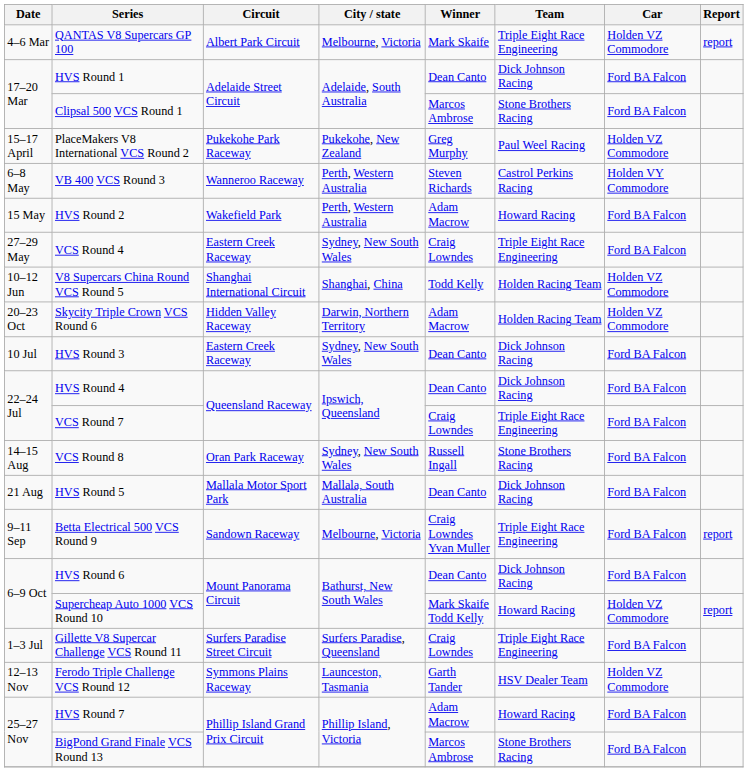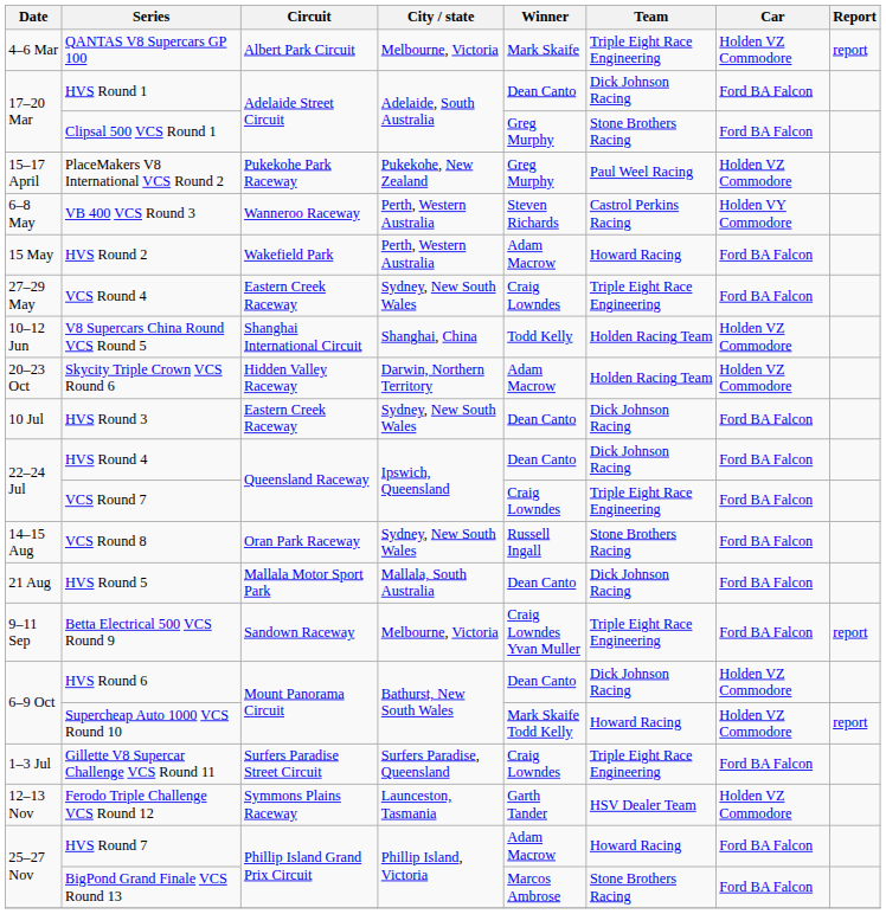 <table class="wikitable" style="font-size: 90%">
 <tr>
 <th>Date</th>
 <th>Series</th>
 <th>Circuit</th>
 <th>City / state</th>
 <th>Winner</th>
 <th>Team</th>
 <th>Car</th>
 <th>Report</th>
 </tr>
 <tr>
 <td>4–6 Mar</td>
 <td><a href='#'>QANTAS V8 Supercars GP 100</a></td>
 <td><a href='#'>Albert Park Circuit</a></td>
 <td><a href='#'>Melbourne</a>, <a href='#'>Victoria</a></td>
 <td><a href='#'>Mark Skaife</a></td>
 <td><a href='#'>Triple Eight Race Engineering</a></td>
 <td><a href='#'>Holden VZ Commodore</a></td>
 <td><a href='#'>report</a></td>
 </tr>
 <tr>
 <td rowspan=2>17–20 Mar</td>
 <td><a href='#'>HVS</a> Round 1</td>
 <td rowspan=2><a href='#'>Adelaide Street Circuit</a></td>
 <td rowspan=2><a href='#'>Adelaide</a>, <a href='#'>South Australia</a></td>
 <td><a href='#'>Dean Canto</a></td>
 <td><a href='#'>Dick Johnson Racing</a></td>
 <td><a href='#'>Ford BA Falcon</a></td>
 <td></td>
 </tr>
 <tr>
 <td><a href='#'>Clipsal 500</a> <a href='#'>VCS</a> Round 1</td>
-<td><a href='#'>Marcos Ambrose</a></td>
+<td><a href='#'>Greg Murphy</a></td>
 <td><a href='#'>Stone Brothers Racing</a></td>
 <td><a href='#'>Ford BA Falcon</a></td>
 <td></td>
 </tr>
 <tr>
 <td>15–17 April</td>
 <td>PlaceMakers V8 International <a href='#'>VCS</a> Round 2</td>
 <td><a href='#'>Pukekohe Park Raceway</a></td>
 <td><a href='#'>Pukekohe</a>, <a href='#'>New Zealand</a></td>
 <td><a href='#'>Greg Murphy</a></td>
 <td><a href='#'>Paul Weel Racing</a></td>
 <td><a href='#'>Holden VZ Commodore</a></td>
 <td></td>
 </tr>
 <tr>
 <td>6–8 May</td>
 <td><a href='#'>VB 400</a> <a href='#'>VCS</a> Round 3</td>
 <td><a href='#'>Wanneroo Raceway</a></td>
 <td><a href='#'>Perth</a>, <a href='#'>Western Australia</a></td>
 <td><a href='#'>Steven Richards</a></td>
 <td><a href='#'>Castrol Perkins Racing</a></td>
 <td><a href='#'>Holden VY Commodore</a></td>
 <td></td>
 </tr>
 <tr>
 <td>15 May</td>
 <td><a href='#'>HVS</a> Round 2</td>
 <td><a href='#'>Wakefield Park</a></td>
 <td><a href='#'>Perth</a>, <a href='#'>Western Australia</a></td>
 <td><a href='#'>Adam Macrow</a></td>
 <td><a href='#'>Howard Racing</a></td>
 <td><a href='#'>Ford BA Falcon</a></td>
 <td></td>
 </tr>
 <tr>
 <td>27–29 May</td>
 <td><a href='#'>VCS</a> Round 4</td>
 <td><a href='#'>Eastern Creek Raceway</a></td>
 <td><a href='#'>Sydney</a>, <a href='#'>New South Wales</a></td>
 <td><a href='#'>Craig Lowndes</a></td>
 <td><a href='#'>Triple Eight Race Engineering</a></td>
 <td><a href='#'>Ford BA Falcon</a></td>
 <td></td>
 </tr>
 <tr>
 <td>10–12 Jun</td>
 <td><a href='#'>V8 Supercars China Round</a> <a href='#'>VCS</a> Round 5</td>
 <td><a href='#'>Shanghai International Circuit</a></td>
 <td><a href='#'>Shanghai</a>, <a href='#'>China</a></td>
 <td><a href='#'>Todd Kelly</a></td>
 <td><a href='#'>Holden Racing Team</a></td>
 <td><a href='#'>Holden VZ Commodore</a></td>
 <td></td>
 </tr>
 <tr>
 <td>20–23 Oct</td>
 <td><a href='#'>Skycity Triple Crown</a> <a href='#'>VCS</a> Round 6</td>
 <td><a href='#'>Hidden Valley Raceway</a></td>
 <td><a href='#'>Darwin, Northern Territory</a></td>
 <td><a href='#'>Adam Macrow</a></td>
 <td><a href='#'>Holden Racing Team</a></td>
 <td><a href='#'>Holden VZ Commodore</a></td>
 <td></td>
 </tr>
 <tr>
 <td>10 Jul</td>
 <td><a href='#'>HVS</a> Round 3</td>
 <td><a href='#'>Eastern Creek Raceway</a></td>
 <td><a href='#'>Sydney</a>, <a href='#'>New South Wales</a></td>
 <td><a href='#'>Dean Canto</a></td>
 <td><a href='#'>Dick Johnson Racing</a></td>
 <td><a href='#'>Ford BA Falcon</a></td>
 <td></td>
 </tr>
 <tr>
 <td rowspan=2>22–24 Jul</td>
 <td><a href='#'>HVS</a> Round 4</td>
 <td rowspan=2><a href='#'>Queensland Raceway</a></td>
 <td rowspan=2><a href='#'>Ipswich, Queensland</a></td>
 <td><a href='#'>Dean Canto</a></td>
 <td><a href='#'>Dick Johnson Racing</a></td>
 <td><a href='#'>Ford BA Falcon</a></td>
 <td></td>
 </tr>
 <tr>
 <td><a href='#'>VCS</a> Round 7</td>
 <td><a href='#'>Craig Lowndes</a></td>
 <td><a href='#'>Triple Eight Race Engineering</a></td>
 <td><a href='#'>Ford BA Falcon</a></td>
 <td></td>
 </tr>
 <tr>
 <td>14–15 Aug</td>
 <td><a href='#'>VCS</a> Round 8</td>
 <td><a href='#'>Oran Park Raceway</a></td>
 <td><a href='#'>Sydney</a>, <a href='#'>New South Wales</a></td>
 <td><a href='#'>Russell Ingall</a></td>
 <td><a href='#'>Stone Brothers Racing</a></td>
 <td><a href='#'>Ford BA Falcon</a></td>
 <td></td>
 </tr>
 <tr>
 <td>21 Aug</td>
 <td><a href='#'>HVS</a> Round 5</td>
 <td><a href='#'>Mallala Motor Sport Park</a></td>
 <td><a href='#'>Mallala, South Australia</a></td>
 <td><a href='#'>Dean Canto</a></td>
 <td><a href='#'>Dick Johnson Racing</a></td>
 <td><a href='#'>Ford BA Falcon</a></td>
 <td></td>
 </tr>
 <tr>
 <td>9–11 Sep</td>
 <td><a href='#'>Betta Electrical 500</a> <a href='#'>VCS</a> Round 9</td>
 <td><a href='#'>Sandown Raceway</a></td>
 <td><a href='#'>Melbourne</a>, <a href='#'>Victoria</a></td>
 <td><a href='#'>Craig Lowndes</a><br><a href='#'>Yvan Muller</a></td>
 <td><a href='#'>Triple Eight Race Engineering</a></td>
 <td><a href='#'>Ford BA Falcon</a></td>
 <td><a href='#'>report</a></td>
 </tr>
 <tr>
 <td rowspan=2>6–9 Oct</td>
 <td><a href='#'>HVS</a> Round 6</td>
 <td rowspan=2><a href='#'>Mount Panorama Circuit</a></td>
 <td rowspan=2><a href='#'>Bathurst, New South Wales</a></td>
 <td><a href='#'>Dean Canto</a></td>
 <td><a href='#'>Dick Johnson Racing</a></td>
-<td><a href='#'>Ford BA Falcon</a></td>
+<td><a href='#'>Holden VZ Commodore</a></td>
 <td></td>
 </tr>
 <tr>
 <td><a href='#'>Supercheap Auto 1000</a> <a href='#'>VCS</a> Round 10</td>
 <td><a href='#'>Mark Skaife</a><br><a href='#'>Todd Kelly</a></td>
 <td><a href='#'>Howard Racing</a></td>
 <td><a href='#'>Holden VZ Commodore</a></td>
 <td><a href='#'>report</a></td>
 </tr>
 <tr>
 <td>1–3 Jul</td>
 <td><a href='#'>Gillette V8 Supercar Challenge</a> <a href='#'>VCS</a> Round 11</td>
 <td><a href='#'>Surfers Paradise Street Circuit</a></td>
 <td><a href='#'>Surfers Paradise</a>, <a href='#'>Queensland</a></td>
 <td><a href='#'>Craig Lowndes</a></td>
 <td><a href='#'>Triple Eight Race Engineering</a></td>
 <td><a href='#'>Ford BA Falcon</a></td>
 <td></td>
 </tr>
 <tr>
 <td>12–13 Nov</td>
 <td><a href='#'>Ferodo Triple Challenge</a> <a href='#'>VCS</a> Round 12</td>
 <td><a href='#'>Symmons Plains Raceway</a></td>
 <td><a href='#'>Launceston, Tasmania</a></td>
 <td><a href='#'>Garth Tander</a></td>
 <td><a href='#'>HSV Dealer Team</a></td>
 <td><a href='#'>Holden VZ Commodore</a></td>
 <td></td>
 </tr>
 <tr>
 <td rowspan=2>25–27 Nov</td>
 <td><a href='#'>HVS</a> Round 7</td>
 <td rowspan=2><a href='#'>Phillip Island Grand Prix Circuit</a></td>
 <td rowspan=2><a href='#'>Phillip Island</a>, <a href='#'>Victoria</a></td>
 <td><a href='#'>Adam Macrow</a></td>
 <td><a href='#'>Howard Racing</a></td>
 <td><a href='#'>Ford BA Falcon</a></td>
 <td></td>
 </tr>
 <tr>
 <td><a href='#'>BigPond Grand Finale</a> <a href='#'>VCS</a> Round 13</td>
 <td><a href='#'>Marcos Ambrose</a></td>
 <td><a href='#'>Stone Brothers Racing</a></td>
 <td><a href='#'>Ford BA Falcon</a></td>
 <td></td>
 </tr>
 <tr>
 </tr>
 </table>
